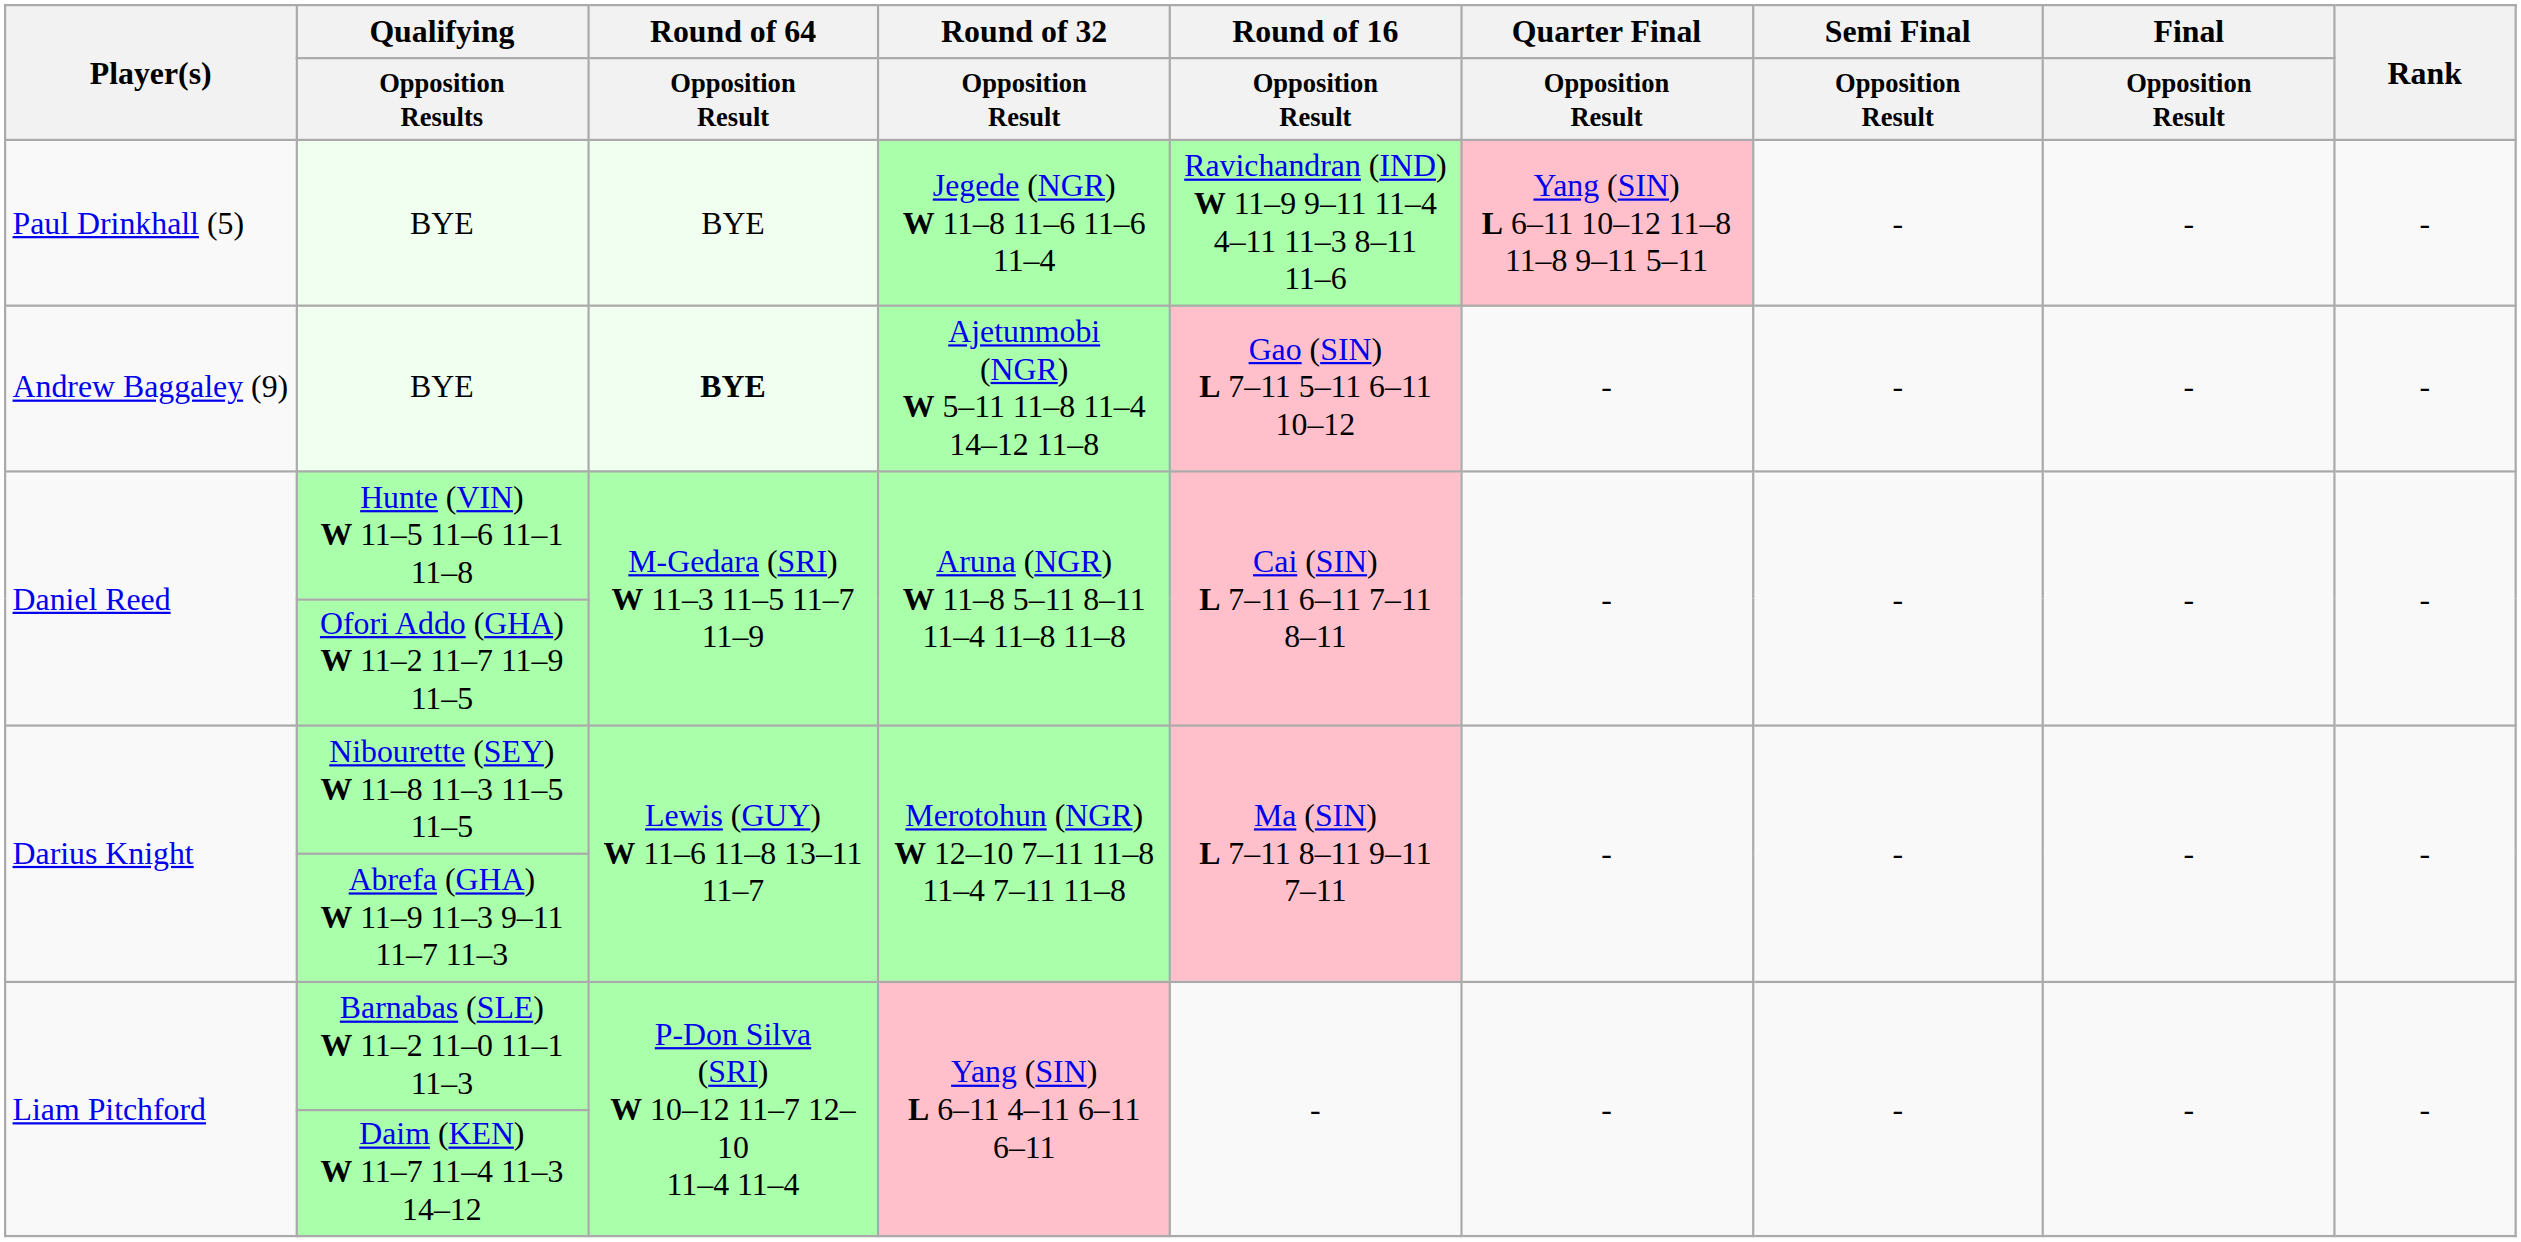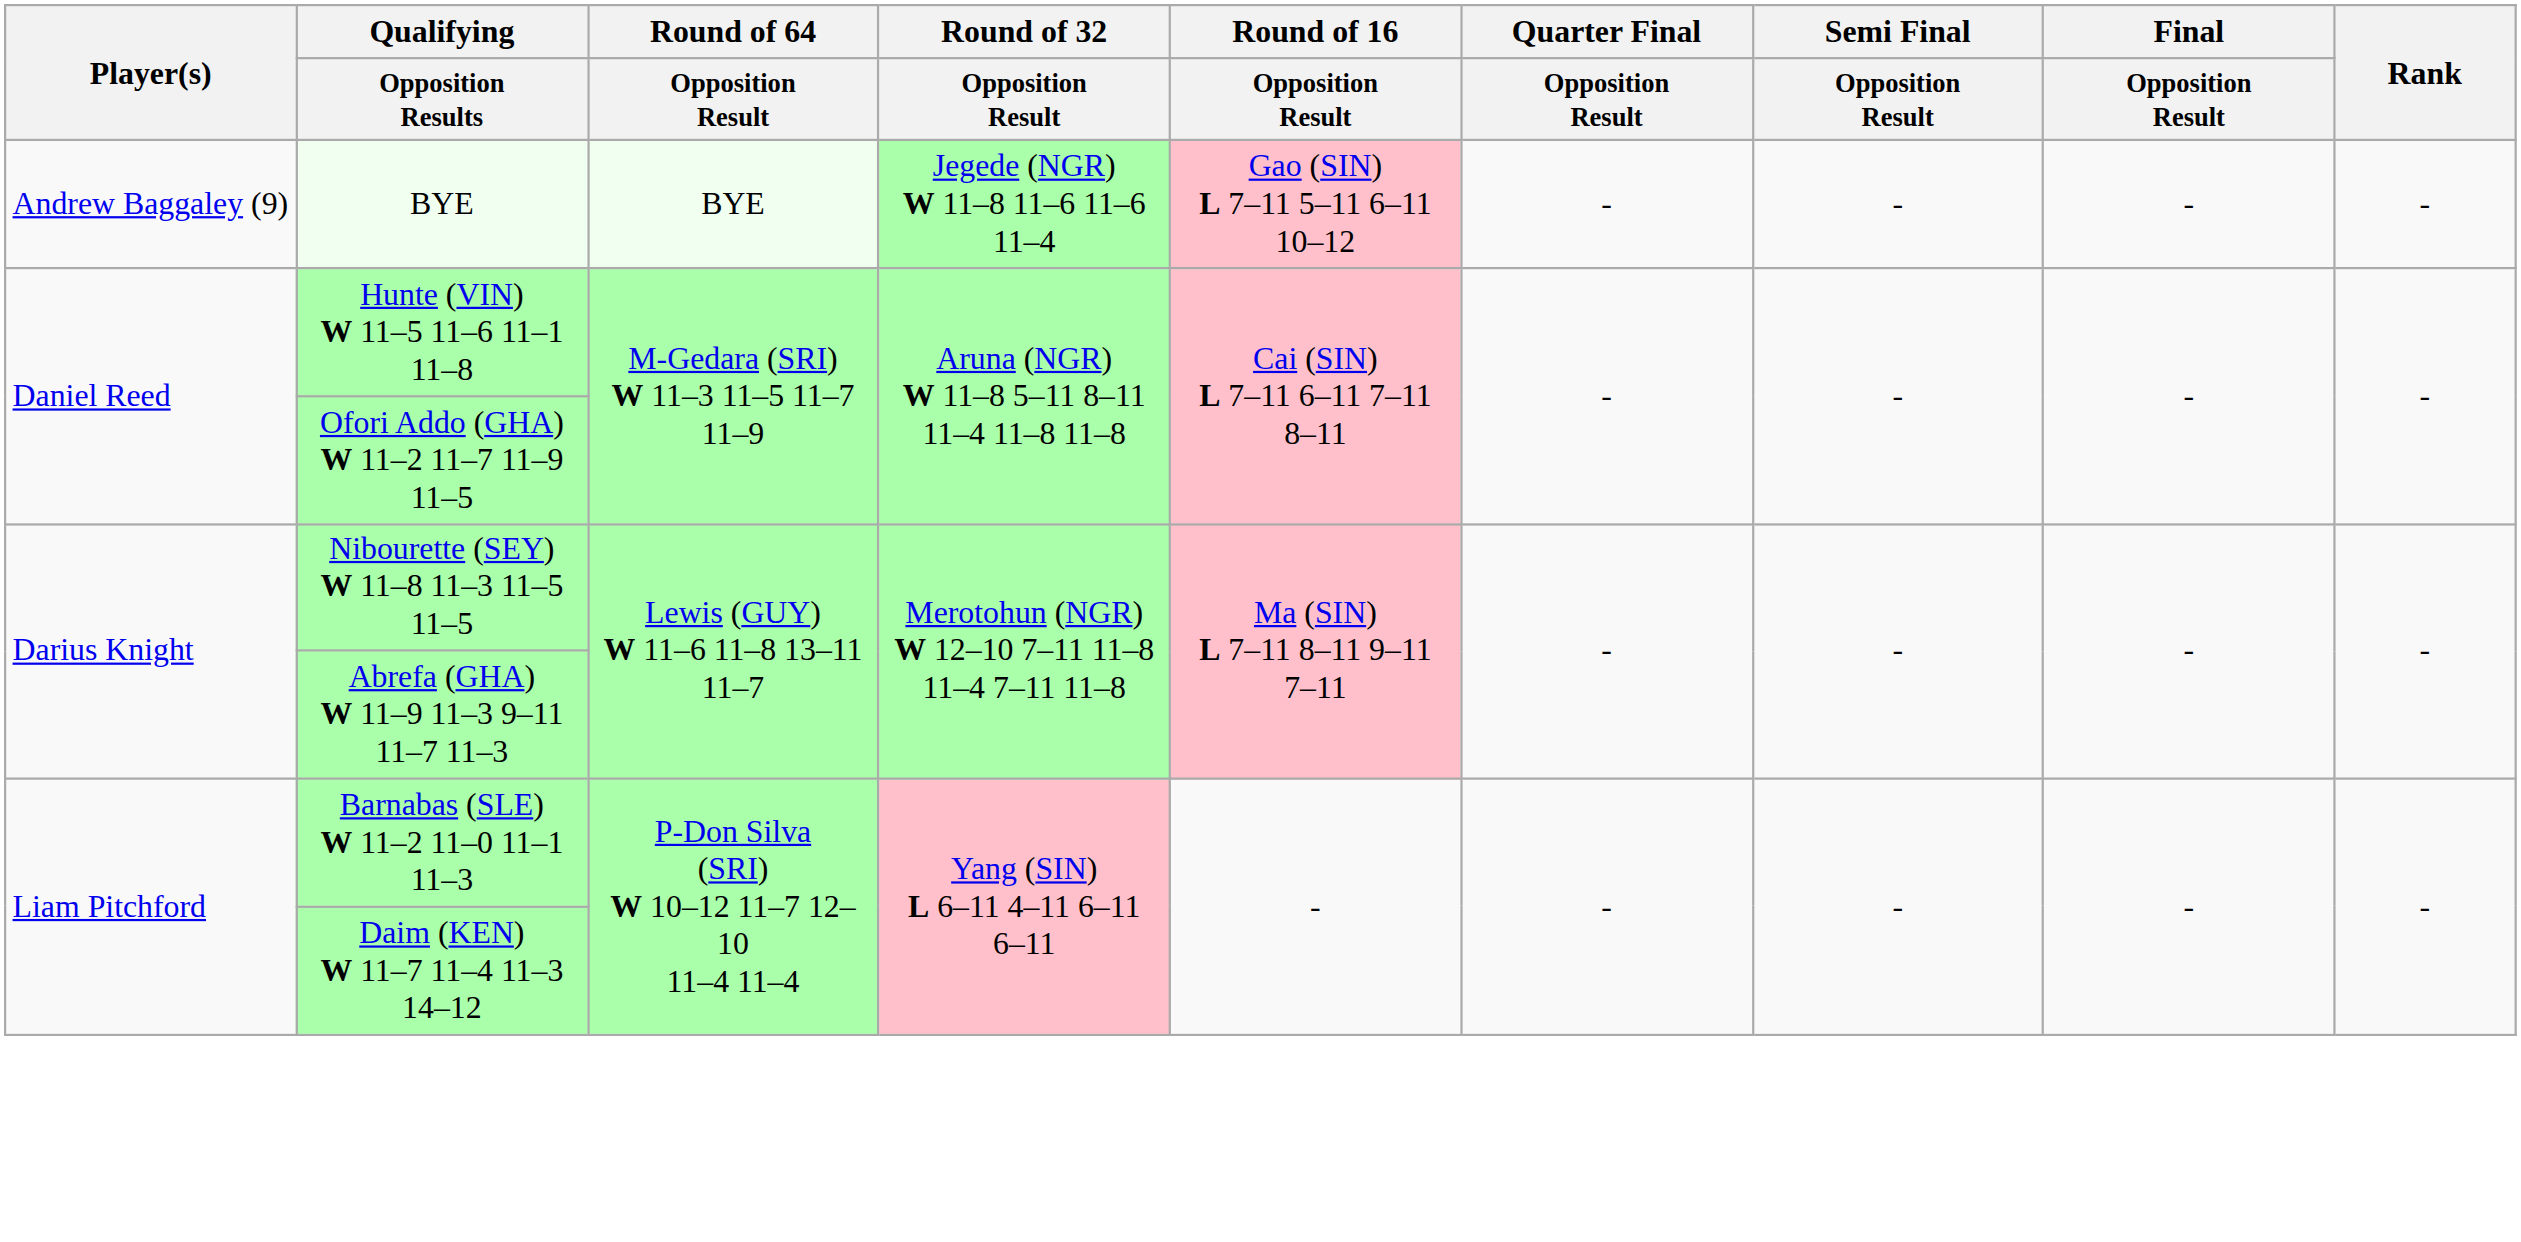 <table class=wikitable style="font-size:90%">
 <tr>
 <th rowspan="2" style="width:125px;">Player(s)</th>
 <th width=125>Qualifying</th>
 <th width=125>Round of 64</th>
 <th width=125>Round of 32</th>
 <th width=125>Round of 16</th>
 <th width=125>Quarter Final</th>
 <th width=125>Semi Final</th>
 <th width=125>Final</th>
 <th rowspan="2" style="width:75px;">Rank</th>
 </tr>
 <tr>
 <th style="line-height:1em"><small>Opposition<br>Results</small></th>
 <th style="line-height:1em"><small>Opposition<br>Result</small></th>
 <th style="line-height:1em"><small>Opposition<br>Result</small></th>
 <th style="line-height:1em"><small>Opposition<br>Result</small></th>
 <th style="line-height:1em"><small>Opposition<br>Result</small></th>
 <th style="line-height:1em"><small>Opposition<br>Result</small></th>
 <th style="line-height:1em"><small>Opposition<br>Result</small></th>
 </tr>
 <tr>
-<td><a href='#'>Paul Drinkhall</a> (5)</td>
+<td><a href='#'>Andrew Baggaley</a> (9)</td>
 <td style="text-align:center; background:honeydew;">BYE</td>
 <td style="text-align:center; background:honeydew;">BYE</td>
 <td style="text-align:center; background:#afa;"> <a href='#'>Jegede</a> (<a href='#'>NGR</a>)<br><strong>W</strong> 11–8 11–6 11–6<br>11–4</td>
-<td style="text-align:center; background:#afa;"> <a href='#'>Ravichandran</a> (<a href='#'>IND</a>)<br><strong>W</strong> 11–9 9–11 11–4<br>4–11 11–3 8–11<br>11–6</td>
-<td style="text-align:center; background:pink;"> <a href='#'>Yang</a> (<a href='#'>SIN</a>)<br><strong>L</strong> 6–11 10–12 11–8<br>11–8 9–11 5–11</td>
-<td style="text-align:center;">-</td>
-<td style="text-align:center;">-</td>
-<td style="text-align:center;">-</td>
-</tr>
-<tr>
-<td><a href='#'>Andrew Baggaley</a> (9)</td>
-<td style="text-align:center; background:honeydew;">BYE</td>
-<td style="text-align:center; background:honeydew;"><strong>BYE</strong></td>
-<td style="text-align:center; background:#afa;"> <a href='#'>Ajetunmobi</a><br>(<a href='#'>NGR</a>)<br><strong>W</strong> 5–11 11–8 11–4<br>14–12 11–8</td>
 <td style="text-align:center; background:pink;"> <a href='#'>Gao</a> (<a href='#'>SIN</a>)<br><strong>L</strong> 7–11 5–11 6–11<br>10–12</td>
 <td style="text-align:center;">-</td>
 <td style="text-align:center;">-</td>
 <td style="text-align:center;">-</td>
 <td style="text-align:center;">-</td>
 </tr>
 <tr>
 <td rowspan=2><a href='#'>Daniel Reed</a></td>
 <td style="text-align:center; background:#afa;"> <a href='#'>Hunte</a> (<a href='#'>VIN</a>)<br><strong>W</strong> 11–5 11–6 11–1<br>11–8</td>
 <td style="text-align:center; background:#afa;" rowspan="2"> <a href='#'>M-Gedara</a> (<a href='#'>SRI</a>)<br><strong>W</strong> 11–3 11–5 11–7<br>11–9</td>
 <td style="text-align:center; background:#afa;" rowspan="2"> <a href='#'>Aruna</a> (<a href='#'>NGR</a>)<br><strong>W</strong> 11–8 5–11 8–11<br>11–4 11–8 11–8</td>
 <td style="text-align:center; background:pink;" rowspan="2"> <a href='#'>Cai</a> (<a href='#'>SIN</a>)<br><strong>L</strong> 7–11 6–11 7–11<br>8–11</td>
 <td style="text-align:center;" rowspan="2">-</td>
 <td style="text-align:center;" rowspan="2">-</td>
 <td style="text-align:center;" rowspan="2">-</td>
 <td style="text-align:center;" rowspan="2">-</td>
 </tr>
 <tr>
 <td style="text-align:center; background:#afa;"> <a href='#'>Ofori Addo</a> (<a href='#'>GHA</a>)<br><strong>W</strong> 11–2 11–7 11–9<br>11–5</td>
 </tr>
 <tr>
 <td rowspan=2><a href='#'>Darius Knight</a></td>
 <td style="text-align:center; background:#afa;"> <a href='#'>Nibourette</a> (<a href='#'>SEY</a>)<br><strong>W</strong> 11–8 11–3 11–5<br>11–5</td>
 <td style="text-align:center; background:#afa;" rowspan="2"> <a href='#'>Lewis</a> (<a href='#'>GUY</a>)<br><strong>W</strong> 11–6 11–8 13–11<br>11–7</td>
 <td style="text-align:center; background:#afa;" rowspan="2"> <a href='#'>Merotohun</a> (<a href='#'>NGR</a>)<br><strong>W</strong> 12–10 7–11 11–8<br>11–4 7–11 11–8</td>
 <td style="text-align:center; background:pink;" rowspan="2"> <a href='#'>Ma</a> (<a href='#'>SIN</a>)<br><strong>L</strong> 7–11 8–11 9–11<br>7–11</td>
 <td style="text-align:center;" rowspan="2">-</td>
 <td style="text-align:center;" rowspan="2">-</td>
 <td style="text-align:center;" rowspan="2">-</td>
 <td style="text-align:center;" rowspan="2">-</td>
 </tr>
 <tr>
 <td style="text-align:center; background:#afa;"> <a href='#'>Abrefa</a> (<a href='#'>GHA</a>)<br><strong>W</strong> 11–9 11–3 9–11<br>11–7 11–3</td>
 </tr>
 <tr>
 <td rowspan=2><a href='#'>Liam Pitchford</a></td>
 <td style="text-align:center; background:#afa;"> <a href='#'>Barnabas</a> (<a href='#'>SLE</a>)<br><strong>W</strong> 11–2 11–0 11–1<br>11–3</td>
 <td style="text-align:center; background:#afa;" rowspan="2"> <a href='#'>P-Don Silva</a><br>(<a href='#'>SRI</a>)<br><strong>W</strong> 10–12 11–7 12–10<br>11–4 11–4</td>
 <td style="text-align:center; background:pink;" rowspan="2"> <a href='#'>Yang</a> (<a href='#'>SIN</a>)<br><strong>L</strong> 6–11 4–11 6–11<br>6–11</td>
 <td style="text-align:center;" rowspan="2">-</td>
 <td style="text-align:center;" rowspan="2">-</td>
 <td style="text-align:center;" rowspan="2">-</td>
 <td style="text-align:center;" rowspan="2">-</td>
 <td style="text-align:center;" rowspan="2">-</td>
 </tr>
 <tr>
 <td style="text-align:center; background:#afa;"> <a href='#'>Daim</a> (<a href='#'>KEN</a>)<br><strong>W</strong> 11–7 11–4 11–3<br>14–12</td>
 </tr>
 </table>
